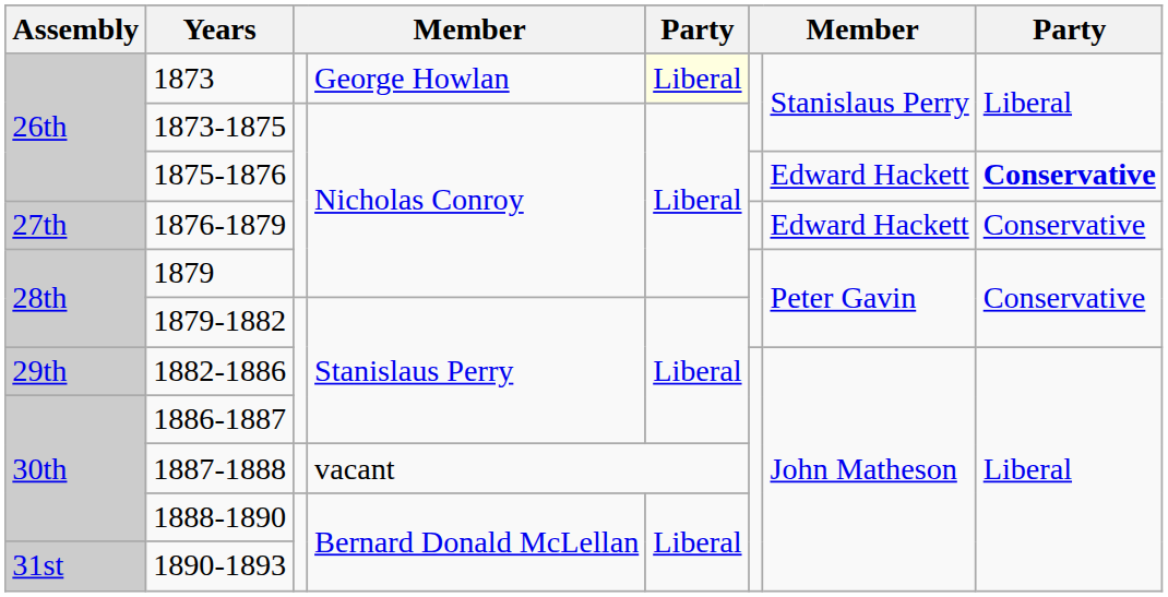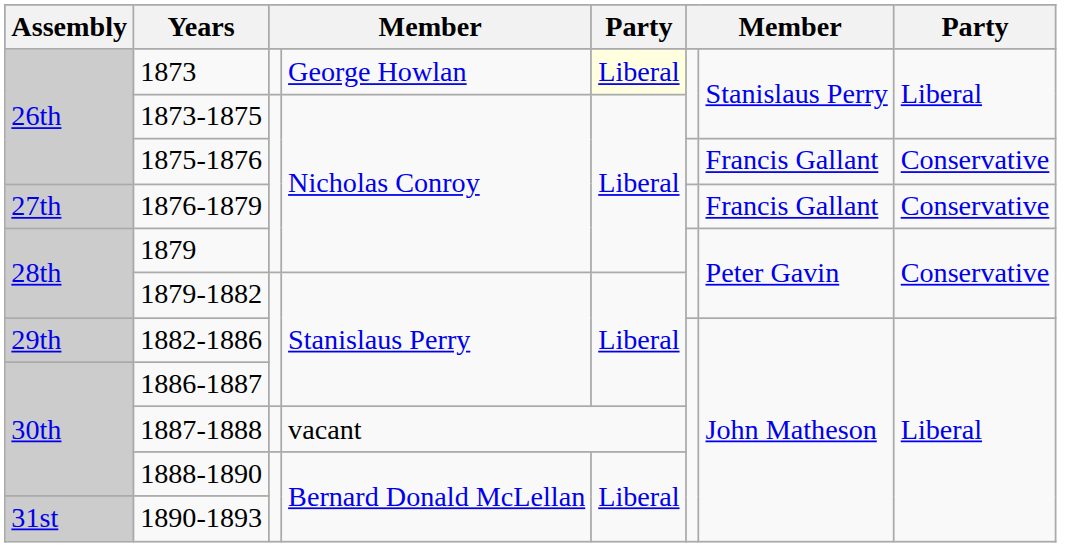 <table class="wikitable">
 <tr>
 <th>Assembly</th>
 <th>Years</th>
 <th colspan="2">Member</th>
 <th>Party</th>
 <th colspan="2">Member</th>
 <th>Party</th>
 </tr>
 <tr>
 <td bgcolor="CCCCCC" rowspan=3><a href='#'>26th</a></td>
 <td>1873</td>
 <td></td>
 <td><a href='#'>George Howlan</a></td>
 <td style="background: lightyellow;"><a href='#'>Liberal</a></td>
 <td rowspan=2 ></td>
 <td rowspan=2><a href='#'>Stanislaus Perry</a></td>
 <td rowspan=2><a href='#'>Liberal</a></td>
 </tr>
 <tr>
 <td>1873-1875</td>
 <td rowspan=4 ></td>
 <td rowspan=4><a href='#'>Nicholas Conroy</a></td>
 <td rowspan=4><a href='#'>Liberal</a></td>
 </tr>
 <tr>
 <td>1875-1876</td>
 <td></td>
-<td><a href='#'>Edward Hackett</a></td>
-<td><strong><a href='#'>Conservative</a></strong></td>
+<td><a href='#'>Francis Gallant</a></td>
+<td><a href='#'>Conservative</a></td>
 </tr>
 <tr>
 <td bgcolor="CCCCCC"><a href='#'>27th</a></td>
 <td>1876-1879</td>
 <td></td>
-<td><a href='#'>Edward Hackett</a></td>
+<td><a href='#'>Francis Gallant</a></td>
 <td><a href='#'>Conservative</a></td>
 </tr>
 <tr>
 <td bgcolor="CCCCCC" rowspan=2><a href='#'>28th</a></td>
 <td>1879</td>
 <td rowspan=2 ></td>
 <td rowspan=2><a href='#'>Peter Gavin</a></td>
 <td rowspan=2><a href='#'>Conservative</a></td>
 </tr>
 <tr>
 <td>1879-1882</td>
 <td rowspan=3 ></td>
 <td rowspan=3><a href='#'>Stanislaus Perry</a></td>
 <td rowspan=3><a href='#'>Liberal</a></td>
 </tr>
 <tr>
 <td bgcolor="CCCCCC"><a href='#'>29th</a></td>
 <td>1882-1886</td>
 <td rowspan=5 ></td>
 <td rowspan=5><a href='#'>John Matheson</a></td>
 <td rowspan=5><a href='#'>Liberal</a></td>
 </tr>
 <tr>
 <td bgcolor="CCCCCC" rowspan=3><a href='#'>30th</a></td>
 <td>1886-1887</td>
 </tr>
 <tr>
 <td>1887-1888</td>
 <td></td>
 <td colspan="2">vacant</td>
 </tr>
 <tr>
 <td>1888-1890</td>
 <td rowspan=2 ></td>
 <td rowspan=2><a href='#'>Bernard Donald McLellan</a></td>
 <td rowspan=2><a href='#'>Liberal</a></td>
 </tr>
 <tr>
 <td bgcolor="CCCCCC"><a href='#'>31st</a></td>
 <td>1890-1893</td>
 </tr>
 </table>
